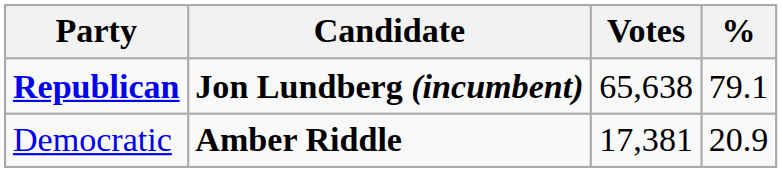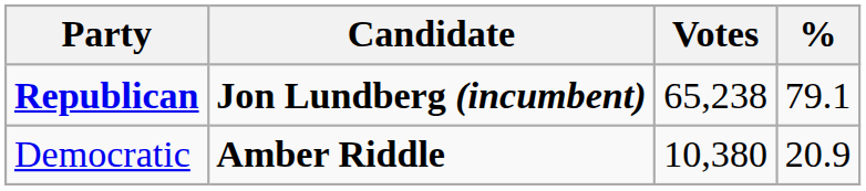 <table class="wikitable">
 <tr>
 <th>Party</th>
 <th>Candidate</th>
 <th>Votes</th>
 <th>%</th>
 </tr>
 <tr>
 <td><a href='#'><strong>Republican</strong></a></td>
 <td><strong>Jon Lundberg <em>(incumbent)<strong><em></td>
-<td></strong>65,638<strong></td>
+<td></strong>65,238<strong></td>
 <td></strong>79.1<strong></td>
 </tr>
 <tr>
 <td><a href='#'>Democratic</a></td>
 <td><strong>Amber Riddle</strong></td>
-<td>17,381</td>
+<td>10,380</td>
 <td>20.9</td>
 </tr>
 </table>
